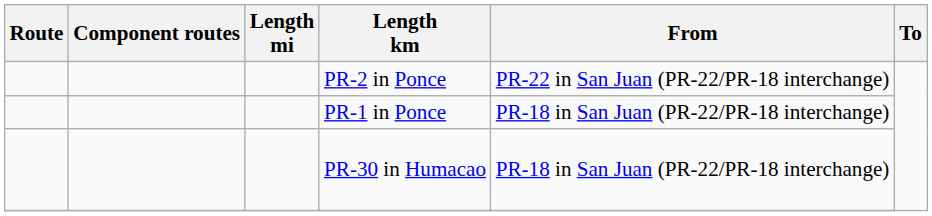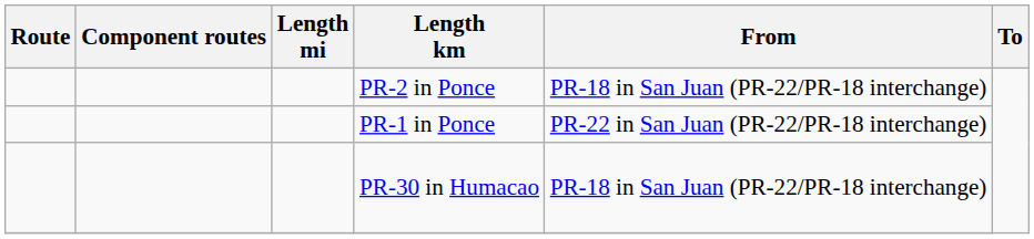 <table class="wikitable sortable">
 <tr>
 <th>Route</th>
 <th>Component routes</th>
 <th>Length<br>mi</th>
 <th class=unsortable>Length<br>km</th>
 <th class=unsortable>From</th>
 <th class=unsortable>To</th>
 </tr>
 <tr>
 <td></td>
 <td><br></td>
 <td></td>
 <td><a href='#'>PR-2</a> in <a href='#'>Ponce</a></td>
-<td><a href='#'>PR-22</a> in <a href='#'>San Juan</a> (PR-22/PR-18 interchange)</td>
+<td><a href='#'>PR-18</a> in <a href='#'>San Juan</a> (PR-22/PR-18 interchange)</td>
 </tr>
 <tr>
 <td></td>
 <td><br></td>
 <td></td>
 <td><a href='#'>PR-1</a> in <a href='#'>Ponce</a></td>
-<td><a href='#'>PR-18</a> in <a href='#'>San Juan</a> (PR-22/PR-18 interchange)</td>
+<td><a href='#'>PR-22</a> in <a href='#'>San Juan</a> (PR-22/PR-18 interchange)</td>
 </tr>
 <tr>
 <td></td>
 <td><br><br><br></td>
 <td></td>
 <td><a href='#'>PR-30</a> in <a href='#'>Humacao</a></td>
 <td><a href='#'>PR-18</a> in <a href='#'>San Juan</a> (PR-22/PR-18 interchange)</td>
 </tr>
 <tr>
 </tr>
 </table>
